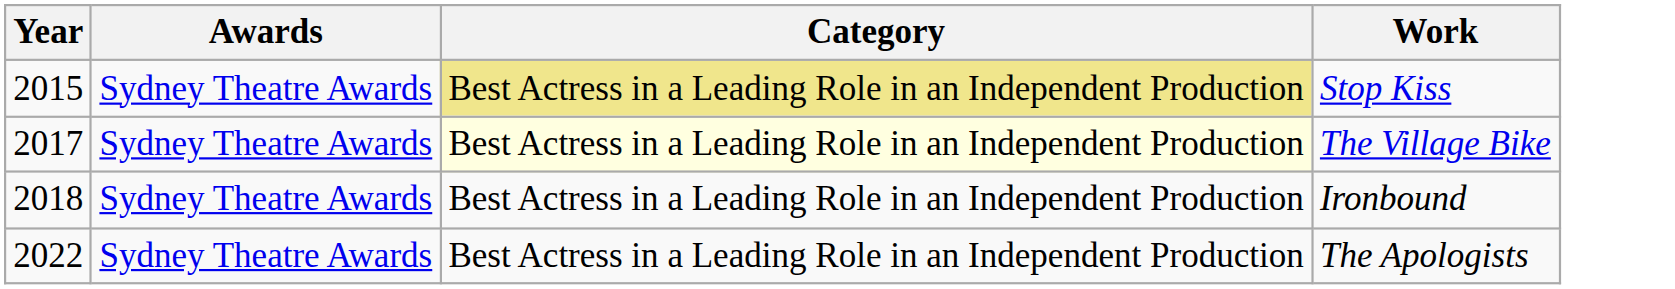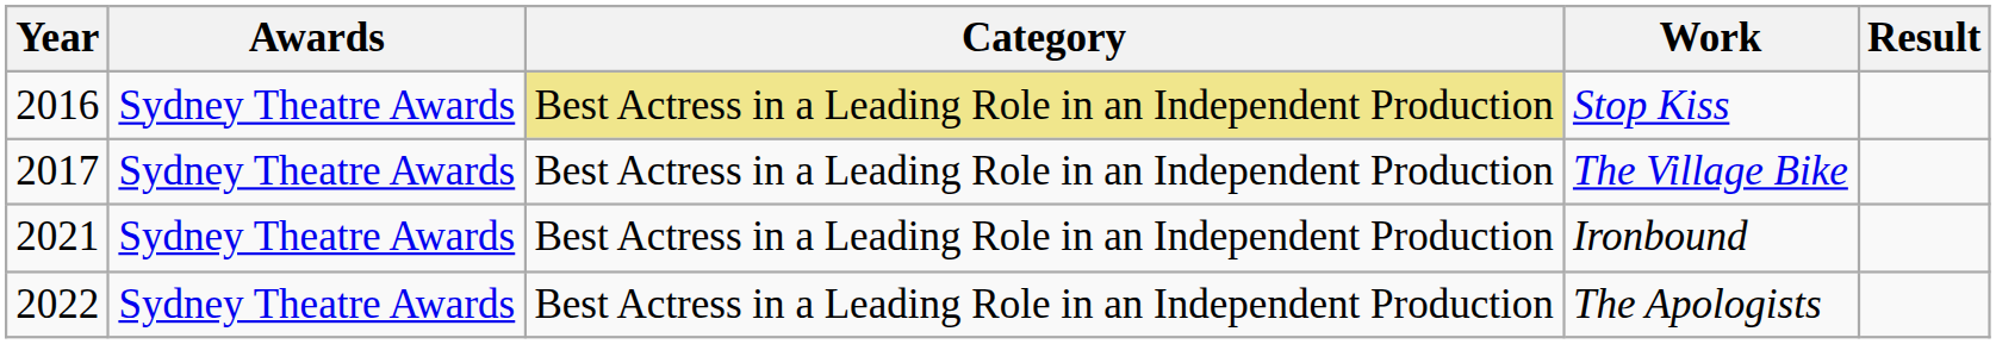 <table class="wikitable">
 <tr>
 <th>Year</th>
 <th>Awards</th>
 <th>Category</th>
 <th>Work</th>
+<th>Result</th>
 </tr>
 <tr>
-<td>2015</td>
+<td>2016</td>
 <td><a href='#'>Sydney Theatre Awards</a></td>
 <td style="background: khaki;">Best Actress in a Leading Role in an Independent Production</td>
 <td><em><a href='#'>Stop Kiss</a></em></td>
+<td></td>
 </tr>
 <tr>
 <td>2017</td>
 <td><a href='#'>Sydney Theatre Awards</a></td>
-<td style="background: lightyellow;">Best Actress in a Leading Role in an Independent Production</td>
+<td>Best Actress in a Leading Role in an Independent Production</td>
 <td><em><a href='#'>The Village Bike</a></em></td>
+<td></td>
 </tr>
 <tr>
-<td>2018</td>
+<td>2021</td>
 <td><a href='#'>Sydney Theatre Awards</a></td>
 <td>Best Actress in a Leading Role in an Independent Production</td>
 <td><em>Ironbound</em></td>
+<td></td>
 </tr>
 <tr>
 <td>2022</td>
 <td><a href='#'>Sydney Theatre Awards</a></td>
 <td>Best Actress in a Leading Role in an Independent Production</td>
 <td><em>The Apologists</em></td>
+<td></td>
 </tr>
 </table>
